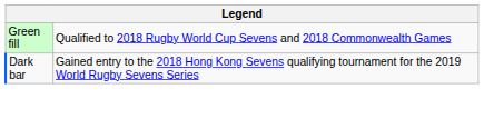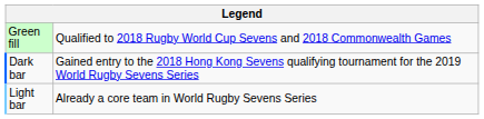 <table class="wikitable" style="font-size:92%;">
 <tr>
 <th colspan=2>Legend</th>
 </tr>
 <tr>
 <td bgcolor=#cfc>Green fill</td>
 <td>Qualified to <a href='#'>2018 Rugby World Cup Sevens</a> and <a href='#'>2018 Commonwealth Games</a></td>
 </tr>
 <tr>
 <td style="border-left:3px solid #06f;">Dark bar</td>
 <td>Gained entry to the <a href='#'>2018 Hong Kong Sevens</a> qualifying tournament for the 2019 <a href='#'>World Rugby Sevens Series</a></td>
 </tr>
+<tr>
+<td style="border-left:3px solid #7cf;">Light bar</td>
+<td>Already a core team in World Rugby Sevens Series</td>
+</tr>
 </table>
